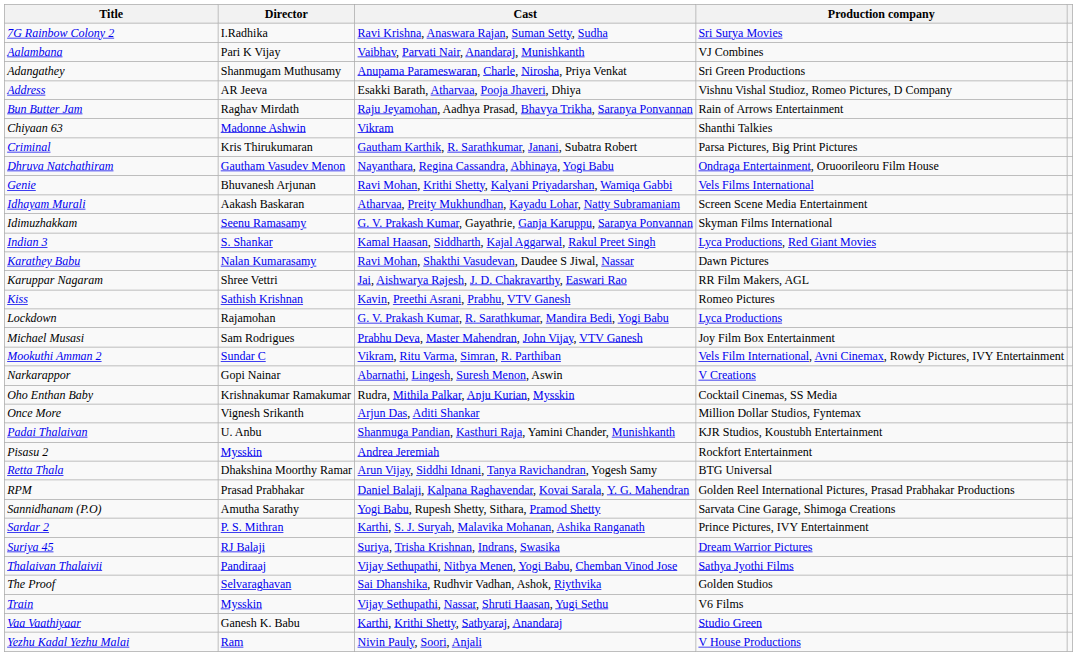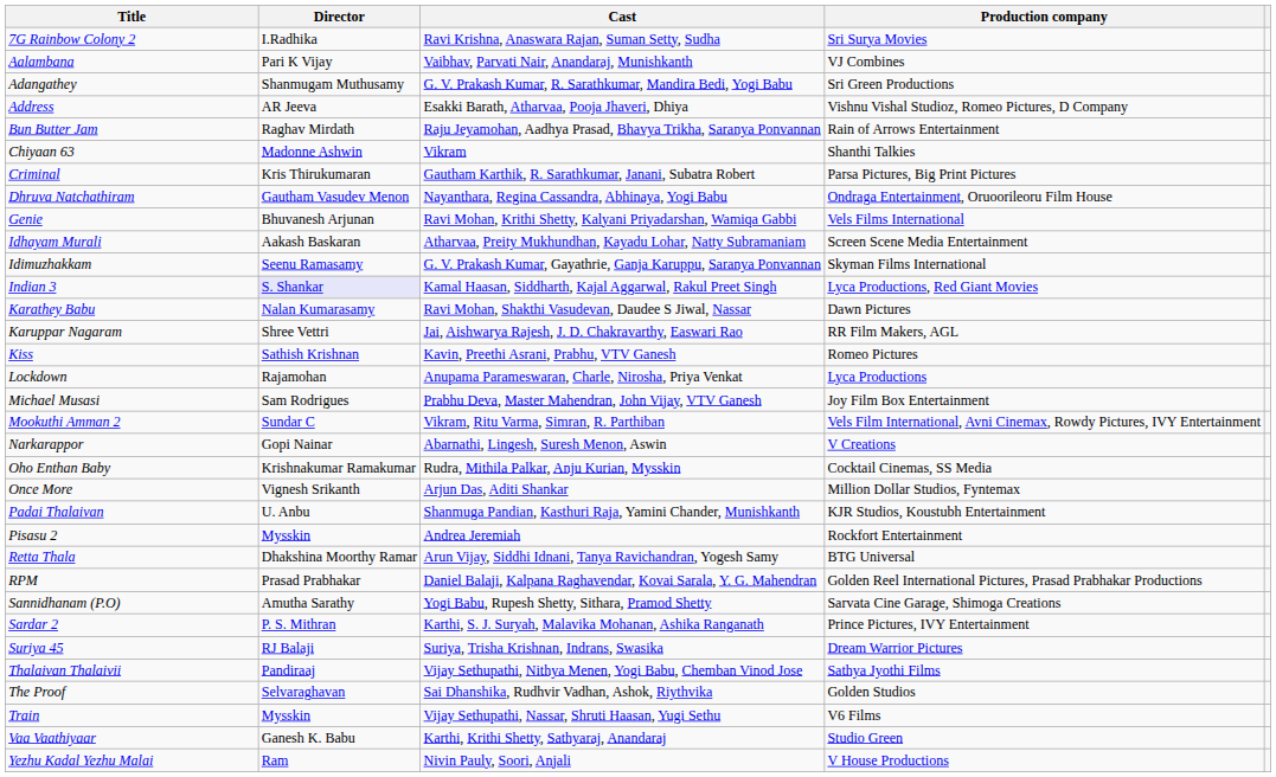 <table class="wikitable sortable">
 <tr>
 <th style="width:20%;">Title</th>
 <th>Director</th>
 <th>Cast</th>
 <th>Production company</th>
 <th class="unsortable"></th>
 </tr>
 <tr>
 <td><em><a href='#'>7G Rainbow Colony 2</a></em></td>
 <td>I.Radhika</td>
 <td><a href='#'>Ravi Krishna</a>, <a href='#'>Anaswara Rajan</a>, <a href='#'>Suman Setty</a>, <a href='#'>Sudha</a></td>
 <td><a href='#'>Sri Surya Movies</a></td>
 <td style="text-align:center;"></td>
 </tr>
 <tr>
 <td><em><a href='#'>Aalambana</a></em></td>
 <td>Pari K Vijay</td>
 <td><a href='#'>Vaibhav</a>, <a href='#'>Parvati Nair</a>, <a href='#'>Anandaraj</a>, <a href='#'>Munishkanth</a></td>
 <td>VJ Combines</td>
 <td style="text-align:center;"></td>
 </tr>
 <tr>
 <td><em>Adangathey</em></td>
 <td>Shanmugam Muthusamy</td>
-<td><a href='#'>Anupama Parameswaran</a>, <a href='#'>Charle</a>, <a href='#'>Nirosha</a>, Priya Venkat</td>
+<td><a href='#'>G. V. Prakash Kumar</a>, <a href='#'>R. Sarathkumar</a>, <a href='#'>Mandira Bedi</a>, <a href='#'>Yogi Babu</a></td>
 <td>Sri Green Productions</td>
 <td style="text-align:center;"></td>
 </tr>
 <tr>
 <td><a href='#'><em>Address</em></a></td>
 <td>AR Jeeva</td>
 <td>Esakki Barath, <a href='#'>Atharvaa</a>, <a href='#'>Pooja Jhaveri</a>, Dhiya</td>
 <td>Vishnu Vishal Studioz, Romeo Pictures, D Company</td>
 <td style="text-align:center;"></td>
 </tr>
 <tr>
 <td><em><a href='#'>Bun Butter Jam</a></em></td>
 <td>Raghav Mirdath</td>
 <td><a href='#'>Raju Jeyamohan</a>, Aadhya Prasad, <a href='#'>Bhavya Trikha</a>, <a href='#'>Saranya Ponvannan</a></td>
 <td>Rain of Arrows Entertainment</td>
 <td style="text-align:center;"></td>
 </tr>
 <tr>
 <td><em>Chiyaan 63</em></td>
 <td><a href='#'>Madonne Ashwin</a></td>
 <td><a href='#'>Vikram</a></td>
 <td>Shanthi Talkies</td>
 <td style="text-align:center;"></td>
 </tr>
 <tr>
 <td><em><a href='#'>Criminal</a></em></td>
 <td>Kris Thirukumaran</td>
 <td><a href='#'>Gautham Karthik</a>, <a href='#'>R. Sarathkumar</a>, <a href='#'>Janani</a>, Subatra Robert</td>
 <td>Parsa Pictures, Big Print Pictures</td>
 <td style="text-align:center;"></td>
 </tr>
 <tr>
 <td><em><a href='#'>Dhruva Natchathiram</a></em></td>
 <td><a href='#'>Gautham Vasudev Menon</a></td>
 <td><a href='#'>Nayanthara</a>, <a href='#'>Regina Cassandra</a>, <a href='#'>Abhinaya</a>, <a href='#'>Yogi Babu</a></td>
 <td><a href='#'>Ondraga Entertainment</a>, Oruoorileoru Film House</td>
 <td style="text-align:center;"></td>
 </tr>
 <tr>
 <td><em><a href='#'>Genie</a></em></td>
 <td>Bhuvanesh Arjunan</td>
 <td><a href='#'>Ravi Mohan</a>, <a href='#'>Krithi Shetty</a>, <a href='#'>Kalyani Priyadarshan</a>, <a href='#'>Wamiqa Gabbi</a></td>
 <td><a href='#'>Vels Films International</a></td>
 <td style="text-align:center;"></td>
 </tr>
 <tr>
 <td><em><a href='#'>Idhayam Murali</a></em></td>
 <td>Aakash Baskaran</td>
 <td><a href='#'>Atharvaa</a>, <a href='#'>Preity Mukhundhan</a>, <a href='#'>Kayadu Lohar</a>, <a href='#'>Natty Subramaniam</a></td>
 <td>Screen Scene Media Entertainment</td>
 <td style="text-align:center;"></td>
 </tr>
 <tr>
 <td><em>Idimuzhakkam</em></td>
 <td><a href='#'>Seenu Ramasamy</a></td>
 <td><a href='#'>G. V. Prakash Kumar</a>, Gayathrie, <a href='#'>Ganja Karuppu</a>, <a href='#'>Saranya Ponvannan</a></td>
 <td>Skyman Films International</td>
 <td style="text-align:center;"></td>
 </tr>
 <tr>
 <td><em><a href='#'>Indian 3</a></em></td>
-<td><a href='#'>S. Shankar</a></td>
+<td style="background: lavender;"><a href='#'>S. Shankar</a></td>
 <td><a href='#'>Kamal Haasan</a>, <a href='#'>Siddharth</a>, <a href='#'>Kajal Aggarwal</a>, <a href='#'>Rakul Preet Singh</a></td>
 <td><a href='#'>Lyca Productions</a>, <a href='#'>Red Giant Movies</a></td>
 <td style="text-align:center;"></td>
 </tr>
 <tr>
 <td><em><a href='#'>Karathey Babu</a></em></td>
 <td><a href='#'>Nalan Kumarasamy</a></td>
 <td><a href='#'>Ravi Mohan</a>, <a href='#'>Shakthi Vasudevan</a>, Daudee S Jiwal, <a href='#'>Nassar</a></td>
 <td>Dawn Pictures</td>
 <td style="text-align:center;"></td>
 </tr>
 <tr>
 <td><em>Karuppar Nagaram</em></td>
 <td>Shree Vettri</td>
 <td><a href='#'>Jai</a>, <a href='#'>Aishwarya Rajesh</a>, <a href='#'>J. D. Chakravarthy</a>, <a href='#'>Easwari Rao</a></td>
 <td>RR Film Makers, AGL</td>
 <td style="text-align:center;"></td>
 </tr>
 <tr>
 <td><a href='#'><em>Kiss</em></a></td>
 <td><a href='#'>Sathish Krishnan</a></td>
 <td><a href='#'>Kavin</a>, <a href='#'>Preethi Asrani</a>, <a href='#'>Prabhu</a>, <a href='#'>VTV Ganesh</a></td>
 <td>Romeo Pictures</td>
 <td style="text-align:center;"></td>
 </tr>
 <tr>
 <td><em>Lockdown</em></td>
 <td>Rajamohan</td>
-<td><a href='#'>G. V. Prakash Kumar</a>, <a href='#'>R. Sarathkumar</a>, <a href='#'>Mandira Bedi</a>, <a href='#'>Yogi Babu</a></td>
+<td><a href='#'>Anupama Parameswaran</a>, <a href='#'>Charle</a>, <a href='#'>Nirosha</a>, Priya Venkat</td>
 <td><a href='#'>Lyca Productions</a></td>
 <td style="text-align:center;"></td>
 </tr>
 <tr>
 <td><em>Michael Musasi</em></td>
 <td>Sam Rodrigues</td>
 <td><a href='#'>Prabhu Deva</a>, <a href='#'>Master Mahendran</a>, <a href='#'>John Vijay</a>, <a href='#'>VTV Ganesh</a></td>
 <td>Joy Film Box Entertainment</td>
 <td style="text-align:center;"></td>
 </tr>
 <tr>
 <td><em><a href='#'>Mookuthi Amman 2</a></em></td>
 <td><a href='#'>Sundar C</a></td>
 <td><a href='#'>Vikram</a>, <a href='#'>Ritu Varma</a>, <a href='#'>Simran</a>, <a href='#'>R. Parthiban</a></td>
 <td><a href='#'>Vels Film International</a>, <a href='#'>Avni Cinemax</a>, Rowdy Pictures, IVY Entertainment</td>
 <td style="text-align:center;"></td>
 </tr>
 <tr>
 <td><em>Narkarappor</em></td>
 <td>Gopi Nainar</td>
 <td><a href='#'>Abarnathi</a>, <a href='#'>Lingesh</a>, <a href='#'>Suresh Menon</a>, Aswin</td>
 <td><a href='#'>V Creations</a></td>
 <td style="text-align:center;"></td>
 </tr>
 <tr>
 <td><em>Oho Enthan Baby</em></td>
 <td>Krishnakumar Ramakumar</td>
 <td>Rudra, <a href='#'>Mithila Palkar</a>, <a href='#'>Anju Kurian</a>, <a href='#'>Mysskin</a></td>
 <td>Cocktail Cinemas, SS Media</td>
 <td style="text-align: center;"></td>
 </tr>
 <tr>
 <td><em>Once More</em></td>
 <td>Vignesh Srikanth</td>
 <td><a href='#'>Arjun Das</a>, <a href='#'>Aditi Shankar</a></td>
 <td>Million Dollar Studios, Fyntemax</td>
 <td style="text-align:center;"></td>
 </tr>
 <tr>
 <td><em><a href='#'>Padai Thalaivan</a></em></td>
 <td>U. Anbu</td>
 <td><a href='#'>Shanmuga Pandian</a>, <a href='#'>Kasthuri Raja</a>, Yamini Chander, <a href='#'>Munishkanth</a></td>
 <td>KJR Studios, Koustubh Entertainment</td>
 <td></td>
 </tr>
 <tr>
 <td><em>Pisasu 2</em></td>
 <td><a href='#'>Mysskin</a></td>
 <td><a href='#'>Andrea Jeremiah</a></td>
 <td>Rockfort Entertainment</td>
 <td style="text-align:center;"></td>
 </tr>
 <tr>
 <td><em><a href='#'>Retta Thala</a></em></td>
 <td>Dhakshina Moorthy Ramar</td>
 <td><a href='#'>Arun Vijay</a>, <a href='#'>Siddhi Idnani</a>, <a href='#'>Tanya Ravichandran</a>, Yogesh Samy</td>
 <td>BTG Universal</td>
 <td style="text-align:center;"></td>
 </tr>
 <tr>
 <td><em>RPM</em></td>
 <td>Prasad Prabhakar</td>
 <td><a href='#'>Daniel Balaji</a>, <a href='#'>Kalpana Raghavendar</a>, <a href='#'>Kovai Sarala</a>, <a href='#'>Y. G. Mahendran</a></td>
 <td>Golden Reel International Pictures, Prasad Prabhakar Productions</td>
 <td style="text-align:center;"></td>
 </tr>
 <tr>
 <td><em>Sannidhanam (P.O)</em></td>
 <td>Amutha Sarathy</td>
 <td><a href='#'>Yogi Babu</a>, Rupesh Shetty, Sithara, <a href='#'>Pramod Shetty</a></td>
 <td>Sarvata Cine Garage, Shimoga Creations</td>
 <td style="text-align:center;"></td>
 </tr>
 <tr>
 <td><em><a href='#'>Sardar 2</a></em></td>
 <td><a href='#'>P. S. Mithran</a></td>
 <td><a href='#'>Karthi</a>, <a href='#'>S. J. Suryah</a>, <a href='#'>Malavika Mohanan</a>, <a href='#'>Ashika Ranganath</a></td>
 <td>Prince Pictures, IVY Entertainment</td>
 <td style="text-align:center;"></td>
 </tr>
 <tr>
 <td><em><a href='#'>Suriya 45</a></em></td>
 <td><a href='#'>RJ Balaji</a></td>
 <td><a href='#'>Suriya</a>, <a href='#'>Trisha Krishnan</a>, <a href='#'>Indrans</a>, <a href='#'>Swasika</a></td>
 <td><a href='#'>Dream Warrior Pictures</a></td>
 <td style="text-align:center;"></td>
 </tr>
 <tr>
 <td><a href='#'><em>Thalaivan Thalaivii</em></a></td>
 <td><a href='#'>Pandiraaj</a></td>
 <td><a href='#'>Vijay Sethupathi</a>, <a href='#'>Nithya Menen</a>, <a href='#'>Yogi Babu</a>, <a href='#'>Chemban Vinod Jose</a></td>
 <td><a href='#'>Sathya Jyothi Films</a></td>
 <td style="text-align: center;"></td>
 </tr>
 <tr>
 <td><em>The Proof</em></td>
 <td><a href='#'>Selvaraghavan</a></td>
 <td><a href='#'>Sai Dhanshika</a>, Rudhvir Vadhan, Ashok, <a href='#'>Riythvika</a></td>
 <td>Golden Studios</td>
 <td style="text-align:center;"></td>
 </tr>
 <tr>
 <td><em><a href='#'>Train</a></em></td>
 <td><a href='#'>Mysskin</a></td>
 <td><a href='#'>Vijay Sethupathi</a>, <a href='#'>Nassar</a>, <a href='#'>Shruti Haasan</a>, <a href='#'>Yugi Sethu</a></td>
 <td>V6 Films</td>
 <td style="text-align:center;"></td>
 </tr>
 <tr>
 <td><em><a href='#'>Vaa Vaathiyaar</a></em></td>
 <td>Ganesh K. Babu</td>
 <td><a href='#'>Karthi</a>, <a href='#'>Krithi Shetty</a>, <a href='#'>Sathyaraj</a>, <a href='#'>Anandaraj</a></td>
 <td><a href='#'>Studio Green</a></td>
 <td style="text-align:center;"></td>
 </tr>
 <tr>
 <td><em><a href='#'>Yezhu Kadal Yezhu Malai</a></em></td>
 <td><a href='#'>Ram</a></td>
 <td><a href='#'>Nivin Pauly</a>, <a href='#'>Soori</a>, <a href='#'>Anjali</a></td>
 <td><a href='#'>V House Productions</a></td>
 <td style="text-align:center;"></td>
 </tr>
 </table>
